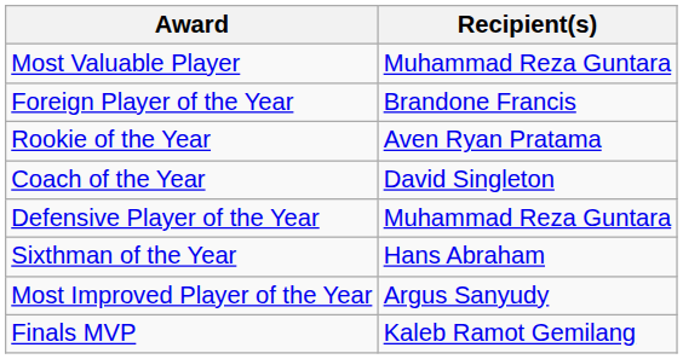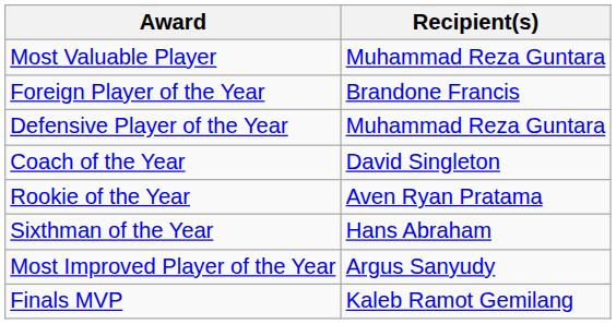 <table class="wikitable">
 <tr>
 <th>Award</th>
 <th>Recipient(s)</th>
 </tr>
 <tr>
 <td><a href='#'>Most Valuable Player</a></td>
 <td> <a href='#'>Muhammad Reza Guntara</a> </td>
 </tr>
 <tr>
 <td><a href='#'>Foreign Player of the Year</a></td>
 <td> <a href='#'>Brandone Francis</a> </td>
 </tr>
 <tr>
-<td><a href='#'>Rookie of the Year</a></td>
-<td> <a href='#'>Aven Ryan Pratama</a> </td>
+<td><a href='#'>Defensive Player of the Year</a></td>
+<td> <a href='#'>Muhammad Reza Guntara</a> </td>
 </tr>
 <tr>
 <td><a href='#'>Coach of the Year</a></td>
 <td> <a href='#'>David Singleton</a> </td>
 </tr>
 <tr>
-<td><a href='#'>Defensive Player of the Year</a></td>
-<td> <a href='#'>Muhammad Reza Guntara</a> </td>
+<td><a href='#'>Rookie of the Year</a></td>
+<td> <a href='#'>Aven Ryan Pratama</a> </td>
 </tr>
 <tr>
 <td><a href='#'>Sixthman of the Year</a></td>
 <td> <a href='#'>Hans Abraham</a> </td>
 </tr>
 <tr>
 <td><a href='#'>Most Improved Player of the Year</a></td>
 <td> <a href='#'>Argus Sanyudy</a> </td>
 </tr>
 <tr>
 <td><a href='#'>Finals MVP</a></td>
 <td> <a href='#'>Kaleb Ramot Gemilang</a> </td>
 </tr>
 </table>
